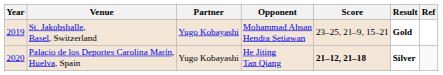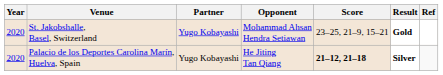 <table class="sortable wikitable" style="font-size: 90%;">
 <tr>
 <th>Year</th>
 <th>Venue</th>
 <th>Partner</th>
 <th>Opponent</th>
 <th>Score</th>
 <th>Result</th>
 <th>Ref</th>
 </tr>
 <tr style="background:#F3E6D7">
-<td align="center"><a href='#'>2019</a></td>
+<td align="center"><a href='#'>2020</a></td>
 <td align="left"><a href='#'>St. Jakobshalle</a>,<br><a href='#'>Basel</a>, Switzerland</td>
 <td align="left"> <a href='#'>Yugo Kobayashi</a></td>
 <td align="left"> <a href='#'>Mohammad Ahsan</a><br> <a href='#'>Hendra Setiawan</a></td>
 <td align="left">23–25, 21–9, 15–21</td>
 <td style="text-align:left; background:white"> <strong>Gold</strong></td>
 <td style="text-align:center; background:white"></td>
 </tr>
 <tr style="background:#F3E6D7">
 <td align="center"><a href='#'>2020</a></td>
 <td align="left"><a href='#'>Palacio de los Deportes Carolina Marín</a>,<br><a href='#'>Huelva</a>, Spain</td>
 <td align="left"> Yugo Kobayashi</td>
 <td align="left"> <a href='#'>He Jiting</a><br> <a href='#'>Tan Qiang</a></td>
 <td align="left"><strong>21–12, 21–18</strong></td>
 <td style="text-align:left; background:white"> <strong>Silver</strong></td>
 </tr>
 </table>
